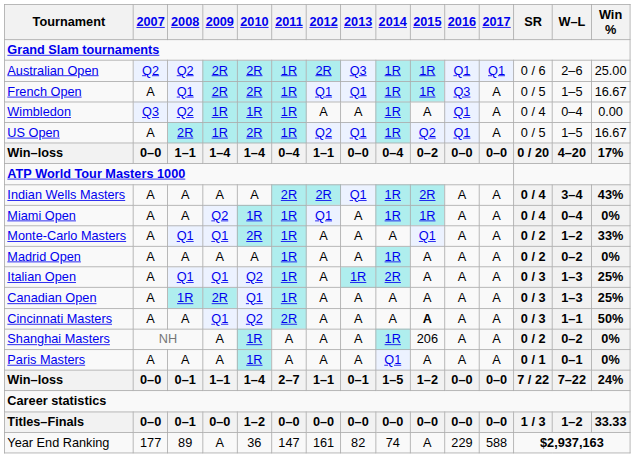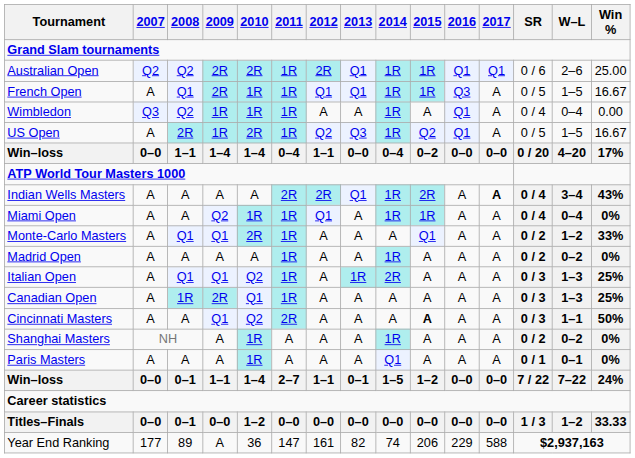 <table class=wikitable style=text-align:center;font-size:97%>
 <tr>
 <th width=150>Tournament</th>
 <th width=35><a href='#'>2007</a></th>
 <th width=35><a href='#'>2008</a></th>
 <th width=35><a href='#'>2009</a></th>
 <th width=35><a href='#'>2010</a></th>
 <th width=35><a href='#'>2011</a></th>
 <th width=35><a href='#'>2012</a></th>
 <th width=35><a href='#'>2013</a></th>
 <th width=35><a href='#'>2014</a></th>
 <th width=35><a href='#'>2015</a></th>
 <th width=35><a href='#'>2016</a></th>
 <th width=35><a href='#'>2017</a></th>
 <th width=40>SR</th>
 <th width=40>W–L</th>
 <th width=40>Win %</th>
 </tr>
 <tr>
 <td colspan=15 align=left><strong><a href='#'>Grand Slam tournaments</a></strong></td>
 </tr>
 <tr>
 <td align=left><a href='#'>Australian Open</a></td>
 <td bgcolor=ecf2ff><a href='#'>Q2</a></td>
 <td bgcolor=ecf2ff><a href='#'>Q2</a></td>
 <td bgcolor=afeeee><a href='#'>2R</a></td>
 <td bgcolor=afeeee><a href='#'>2R</a></td>
 <td bgcolor=afeeee><a href='#'>1R</a></td>
 <td bgcolor=afeeee><a href='#'>2R</a></td>
-<td bgcolor=ecf2ff><a href='#'>Q3</a></td>
+<td bgcolor=ecf2ff><a href='#'>Q1</a></td>
 <td bgcolor=afeeee><a href='#'>1R</a></td>
 <td bgcolor=afeeee><a href='#'>1R</a></td>
 <td bgcolor=ecf2ff><a href='#'>Q1</a></td>
 <td bgcolor=ecf2ff><a href='#'>Q1</a></td>
 <td>0 / 6</td>
 <td>2–6</td>
 <td>25.00</td>
 </tr>
 <tr>
 <td align=left><a href='#'>French Open</a></td>
 <td>A</td>
 <td bgcolor=ecf2ff><a href='#'>Q1</a></td>
 <td bgcolor=afeeee><a href='#'>2R</a></td>
-<td bgcolor=afeeee><a href='#'>2R</a></td>
+<td bgcolor=afeeee><a href='#'>1R</a></td>
 <td bgcolor=afeeee><a href='#'>1R</a></td>
 <td bgcolor=ecf2ff><a href='#'>Q1</a></td>
 <td bgcolor=ecf2ff><a href='#'>Q1</a></td>
 <td bgcolor=afeeee><a href='#'>1R</a></td>
 <td bgcolor=afeeee><a href='#'>1R</a></td>
 <td bgcolor=ecf2ff><a href='#'>Q3</a></td>
 <td>A</td>
 <td>0 / 5</td>
 <td>1–5</td>
 <td>16.67</td>
 </tr>
 <tr>
 <td align=left><a href='#'>Wimbledon</a></td>
 <td bgcolor=ecf2ff><a href='#'>Q3</a></td>
 <td bgcolor=ecf2ff><a href='#'>Q2</a></td>
 <td bgcolor=afeeee><a href='#'>1R</a></td>
 <td bgcolor=afeeee><a href='#'>1R</a></td>
 <td bgcolor=afeeee><a href='#'>1R</a></td>
 <td>A</td>
 <td>A</td>
 <td bgcolor=afeeee><a href='#'>1R</a></td>
 <td>A</td>
 <td bgcolor=ecf2ff><a href='#'>Q1</a></td>
 <td>A</td>
 <td>0 / 4</td>
 <td>0–4</td>
 <td>0.00</td>
 </tr>
 <tr>
 <td align=left><a href='#'>US Open</a></td>
 <td>A</td>
 <td bgcolor=afeeee><a href='#'>2R</a></td>
 <td bgcolor=afeeee><a href='#'>1R</a></td>
 <td bgcolor=afeeee><a href='#'>2R</a></td>
 <td bgcolor=afeeee><a href='#'>1R</a></td>
 <td bgcolor=ecf2ff><a href='#'>Q2</a></td>
-<td bgcolor=ecf2ff><a href='#'>Q1</a></td>
+<td bgcolor=ecf2ff><a href='#'>Q3</a></td>
 <td bgcolor=afeeee><a href='#'>1R</a></td>
 <td bgcolor=ecf2ff><a href='#'>Q2</a></td>
 <td bgcolor=ecf2ff><a href='#'>Q1</a></td>
 <td>A</td>
 <td>0 / 5</td>
 <td>1–5</td>
 <td>16.67</td>
 </tr>
 <tr>
 <th style=text-align:left>Win–loss</th>
 <th>0–0</th>
 <th>1–1</th>
 <th>1–4</th>
 <th>1–4</th>
 <th>0–4</th>
 <th>1–1</th>
 <th>0–0</th>
 <th>0–4</th>
 <th>0–2</th>
 <th>0–0</th>
 <th>0–0</th>
 <th>0 / 20</th>
 <th>4–20</th>
 <th>17%</th>
 </tr>
 <tr>
 <td colspan=12 align=left><strong><a href='#'>ATP World Tour Masters 1000</a></strong></td>
 </tr>
 <tr>
 <td align=left><a href='#'>Indian Wells Masters</a></td>
 <td>A</td>
 <td>A</td>
 <td>A</td>
 <td>A</td>
 <td bgcolor=afeeee><a href='#'>2R</a></td>
 <td bgcolor=afeeee><a href='#'>2R</a></td>
 <td bgcolor=ecf2ff><a href='#'>Q1</a></td>
 <td bgcolor=afeeee><a href='#'>1R</a></td>
 <td bgcolor=afeeee><a href='#'>2R</a></td>
 <td>A</td>
-<td>A</td>
+<td><strong>A</strong></td>
 <th>0 / 4</th>
 <th>3–4</th>
 <th>43%</th>
 </tr>
 <tr>
 <td align=left><a href='#'>Miami Open</a></td>
 <td>A</td>
 <td>A</td>
 <td bgcolor=ecf2ff><a href='#'>Q2</a></td>
 <td bgcolor=afeeee><a href='#'>1R</a></td>
 <td bgcolor=afeeee><a href='#'>1R</a></td>
 <td bgcolor=ecf2ff><a href='#'>Q1</a></td>
 <td>A</td>
 <td bgcolor=afeeee><a href='#'>1R</a></td>
 <td bgcolor=afeeee><a href='#'>1R</a></td>
 <td>A</td>
 <td>A</td>
 <th>0 / 4</th>
 <th>0–4</th>
 <th>0%</th>
 </tr>
 <tr>
 <td align=left><a href='#'>Monte-Carlo Masters</a></td>
 <td>A</td>
 <td bgcolor=ecf2ff><a href='#'>Q1</a></td>
 <td bgcolor=ecf2ff><a href='#'>Q1</a></td>
 <td bgcolor=afeeee><a href='#'>2R</a></td>
 <td bgcolor=afeeee><a href='#'>1R</a></td>
 <td>A</td>
 <td>A</td>
 <td>A</td>
 <td bgcolor=ecf2ff><a href='#'>Q1</a></td>
 <td>A</td>
 <td>A</td>
 <th>0 / 2</th>
 <th>1–2</th>
 <th>33%</th>
 </tr>
 <tr>
 <td align=left><a href='#'>Madrid Open</a></td>
 <td>A</td>
 <td>A</td>
 <td>A</td>
 <td>A</td>
 <td bgcolor=afeeee><a href='#'>1R</a></td>
 <td>A</td>
 <td>A</td>
 <td bgcolor=afeeee><a href='#'>1R</a></td>
 <td>A</td>
 <td>A</td>
 <td>A</td>
 <th>0 / 2</th>
 <th>0–2</th>
 <th>0%</th>
 </tr>
 <tr>
 <td align=left><a href='#'>Italian Open</a></td>
 <td>A</td>
 <td bgcolor=ecf2ff><a href='#'>Q1</a></td>
 <td bgcolor=ecf2ff><a href='#'>Q1</a></td>
 <td bgcolor=ecf2ff><a href='#'>Q2</a></td>
 <td bgcolor=afeeee><a href='#'>1R</a></td>
 <td>A</td>
 <td bgcolor=afeeee><a href='#'>1R</a></td>
 <td bgcolor=afeeee><a href='#'>2R</a></td>
 <td>A</td>
 <td>A</td>
 <td>A</td>
 <th>0 / 3</th>
 <th>1–3</th>
 <th>25%</th>
 </tr>
 <tr>
 <td align=left><a href='#'>Canadian Open</a></td>
 <td>A</td>
 <td bgcolor=afeeee><a href='#'>1R</a></td>
 <td bgcolor=afeeee><a href='#'>2R</a></td>
 <td bgcolor=ecf2ff><a href='#'>Q1</a></td>
 <td bgcolor=afeeee><a href='#'>1R</a></td>
 <td>A</td>
 <td>A</td>
 <td>A</td>
 <td>A</td>
 <td>A</td>
 <td>A</td>
 <th>0 / 3</th>
 <th>1–3</th>
 <th>25%</th>
 </tr>
 <tr>
 <td align=left><a href='#'>Cincinnati Masters</a></td>
 <td>A</td>
 <td>A</td>
 <td bgcolor=ecf2ff><a href='#'>Q1</a></td>
 <td bgcolor=ecf2ff><a href='#'>Q2</a></td>
 <td bgcolor=afeeee><a href='#'>2R</a></td>
 <td>A</td>
 <td>A</td>
 <td>A</td>
 <td><strong>A</strong></td>
 <td>A</td>
 <td>A</td>
 <th>0 / 3</th>
 <th>1–1</th>
 <th>50%</th>
 </tr>
 <tr>
 <td align=left><a href='#'>Shanghai Masters</a></td>
 <td colspan=2 style=color:#767676>NH</td>
 <td>A</td>
 <td bgcolor=afeeee><a href='#'>1R</a></td>
 <td>A</td>
 <td>A</td>
 <td>A</td>
 <td bgcolor=afeeee><a href='#'>1R</a></td>
-<td>206</td>
+<td>A</td>
 <td>A</td>
 <td>A</td>
 <th>0 / 2</th>
 <th>0–2</th>
 <th>0%</th>
 </tr>
 <tr>
 <td align=left><a href='#'>Paris Masters</a></td>
 <td>A</td>
 <td>A</td>
 <td>A</td>
 <td bgcolor=afeeee><a href='#'>1R</a></td>
 <td>A</td>
 <td>A</td>
 <td>A</td>
 <td bgcolor=ecf2ff><a href='#'>Q1</a></td>
 <td>A</td>
 <td>A</td>
 <td>A</td>
 <th>0 / 1</th>
 <th>0–1</th>
 <th>0%</th>
 </tr>
 <tr>
 <th style=text-align:left>Win–loss</th>
 <th>0–0</th>
 <th>0–1</th>
 <th>1–1</th>
 <th>1–4</th>
 <th>2–7</th>
 <th>1–1</th>
 <th>0–1</th>
 <th>1–5</th>
 <th>1–2</th>
 <th>0–0</th>
 <th>0–0</th>
 <th>7 / 22</th>
 <th>7–22</th>
 <th>24%</th>
 </tr>
 <tr>
 <td colspan=15 align=left><strong>Career statistics</strong></td>
 </tr>
 <tr>
 <th style=text-align:left>Titles–Finals</th>
 <th>0–0</th>
 <th>0–1</th>
 <th>0–0</th>
 <th>1–2</th>
 <th>0–0</th>
 <th>0–0</th>
 <th>0–0</th>
 <th>0–0</th>
 <th>0–0</th>
 <th>0–0</th>
 <th>0–0</th>
 <th>1 / 3</th>
 <th>1–2</th>
 <th>33.33</th>
 </tr>
 <tr>
 <td align=left>Year End Ranking</td>
 <td>177</td>
 <td>89</td>
 <td>A</td>
 <td>36</td>
 <td>147</td>
 <td>161</td>
 <td>82</td>
 <td>74</td>
-<td>A</td>
+<td>206</td>
 <td>229</td>
 <td>588</td>
 <td colspan=3><strong>$2,937,163</strong></td>
 </tr>
 </table>
